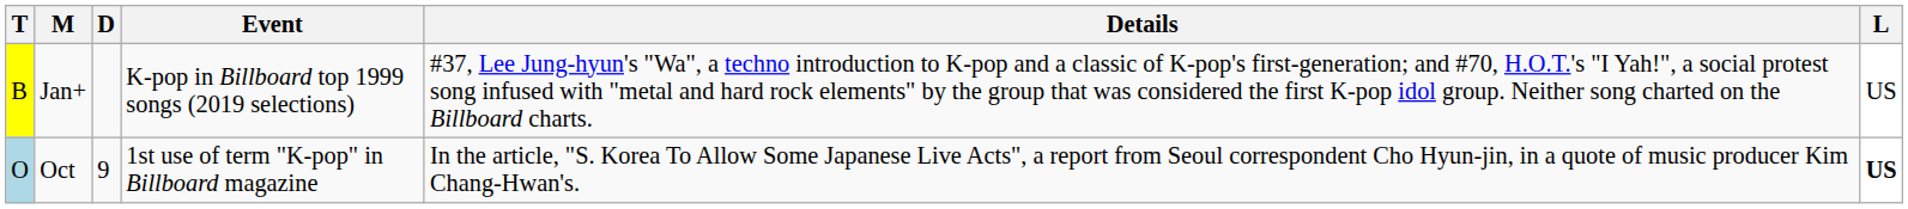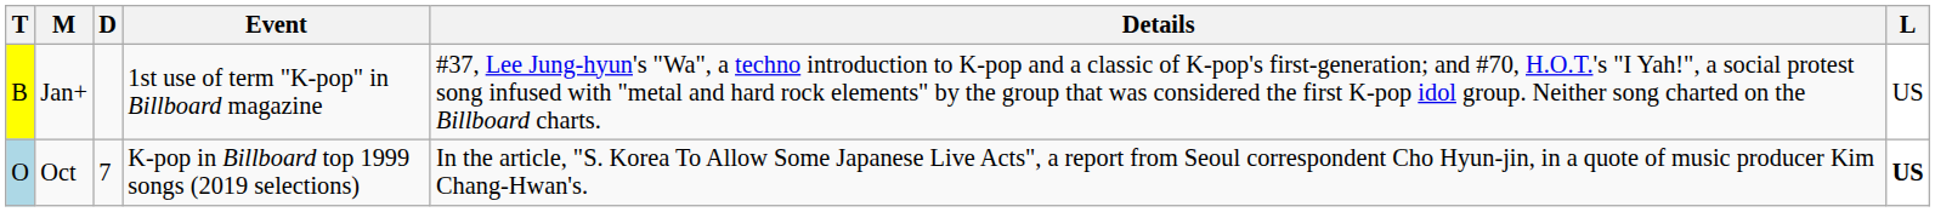 <table class="wikitable">
 <tr>
 <th>T</th>
 <th>M</th>
 <th>D</th>
 <th>Event</th>
 <th>Details</th>
 <th>L</th>
 </tr>
 <tr>
 <td style="background:yellow">B</td>
 <td>Jan+</td>
 <td></td>
-<td>K-pop in <em>Billboard</em> top 1999 songs (2019 selections)</td>
+<td>1st use of term "K-pop" in <em>Billboard</em> magazine</td>
 <td>#37, <a href='#'>Lee Jung-hyun</a>'s "Wa", a <a href='#'>techno</a> introduction to K-pop and a classic of K-pop's first-generation; and #70, <a href='#'>H.O.T.</a>'s "I Yah!", a social protest song infused with "metal and hard rock elements" by the group that was considered the first K-pop <a href='#'>idol</a> group. Neither song charted on the <em>Billboard</em> charts.</td>
 <td style="background:white">US</td>
 </tr>
 <tr>
 <td style="background:lightBlue">O</td>
 <td>Oct</td>
-<td>9</td>
-<td>1st use of term "K-pop" in <em>Billboard</em> magazine</td>
+<td>7</td>
+<td>K-pop in <em>Billboard</em> top 1999 songs (2019 selections)</td>
 <td>In the article, "S. Korea To Allow Some Japanese Live Acts", a report from Seoul correspondent Cho Hyun-jin, in a quote of music producer Kim Chang-Hwan's.</td>
 <td style="background:white"><strong>US</strong></td>
 </tr>
 </table>
